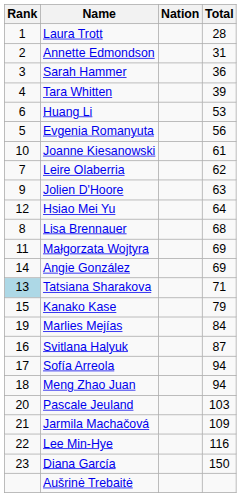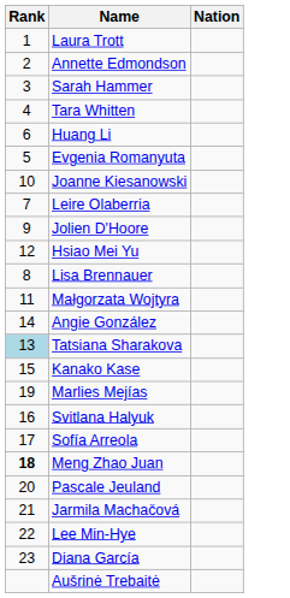 <table class="wikitable sortable" style="text-align:center">
 <tr>
 <th>Rank</th>
 <th>Name</th>
 <th>Nation</th>
-<th>Total</th>
 </tr>
 <tr>
 <td>1</td>
 <td align=left><a href='#'>Laura Trott</a></td>
 <td align=left></td>
-<td>28</td>
 </tr>
 <tr>
 <td>2</td>
 <td align=left><a href='#'>Annette Edmondson</a></td>
 <td align=left></td>
-<td>31</td>
 </tr>
 <tr>
 <td>3</td>
 <td align=left><a href='#'>Sarah Hammer</a></td>
 <td align=left></td>
-<td>36</td>
 </tr>
 <tr>
 <td>4</td>
 <td align=left><a href='#'>Tara Whitten</a></td>
 <td align=left></td>
-<td>39</td>
 </tr>
 <tr>
 <td>6</td>
 <td align=left><a href='#'>Huang Li</a></td>
 <td align=left></td>
-<td>53</td>
 </tr>
 <tr>
 <td>5</td>
 <td align=left><a href='#'>Evgenia Romanyuta</a></td>
 <td align=left></td>
-<td>56</td>
 </tr>
 <tr>
 <td>10</td>
 <td align=left><a href='#'>Joanne Kiesanowski</a></td>
 <td align=left></td>
-<td>61</td>
 </tr>
 <tr>
 <td>7</td>
 <td align=left><a href='#'>Leire Olaberria</a></td>
 <td align=left></td>
-<td>62</td>
 </tr>
 <tr>
 <td>9</td>
 <td align=left><a href='#'>Jolien D'Hoore</a></td>
 <td align=left></td>
-<td>63</td>
 </tr>
 <tr>
 <td>12</td>
 <td align=left><a href='#'>Hsiao Mei Yu</a></td>
 <td align=left></td>
-<td>64</td>
 </tr>
 <tr>
 <td>8</td>
 <td align=left><a href='#'>Lisa Brennauer</a></td>
 <td align=left></td>
-<td>68</td>
 </tr>
 <tr>
 <td>11</td>
 <td align=left><a href='#'>Małgorzata Wojtyra</a></td>
 <td align=left></td>
-<td>69</td>
 </tr>
 <tr>
 <td>14</td>
 <td align=left><a href='#'>Angie González</a></td>
 <td align=left></td>
-<td>69</td>
 </tr>
 <tr>
 <td style="background: lightblue;">13</td>
 <td align=left><a href='#'>Tatsiana Sharakova</a></td>
 <td align=left></td>
-<td>71</td>
 </tr>
 <tr>
 <td>15</td>
 <td align=left><a href='#'>Kanako Kase</a></td>
 <td align=left></td>
-<td>79</td>
 </tr>
 <tr>
 <td>19</td>
 <td align=left><a href='#'>Marlies Mejías</a></td>
 <td align=left></td>
-<td>84</td>
 </tr>
 <tr>
 <td>16</td>
 <td align=left><a href='#'>Svitlana Halyuk</a></td>
 <td align=left></td>
-<td>87</td>
 </tr>
 <tr>
 <td>17</td>
 <td align=left><a href='#'>Sofía Arreola</a></td>
 <td align=left></td>
-<td>94</td>
 </tr>
 <tr>
-<td>18</td>
+<td><strong>18</strong></td>
 <td align=left><a href='#'>Meng Zhao Juan</a></td>
 <td align=left></td>
-<td>94</td>
 </tr>
 <tr>
 <td>20</td>
 <td align=left><a href='#'>Pascale Jeuland</a></td>
 <td align=left></td>
-<td>103</td>
 </tr>
 <tr>
 <td>21</td>
 <td align=left><a href='#'>Jarmila Machačová</a></td>
 <td align=left></td>
-<td>109</td>
 </tr>
 <tr>
 <td>22</td>
 <td align=left><a href='#'>Lee Min-Hye</a></td>
 <td align=left></td>
-<td>116</td>
 </tr>
 <tr>
 <td>23</td>
 <td align=left><a href='#'>Diana García</a></td>
 <td align=left></td>
-<td>150</td>
 </tr>
 <tr>
 <td></td>
 <td align=left><a href='#'>Aušrinė Trebaitė</a></td>
 <td align=left></td>
-<td></td>
 </tr>
 </table>
